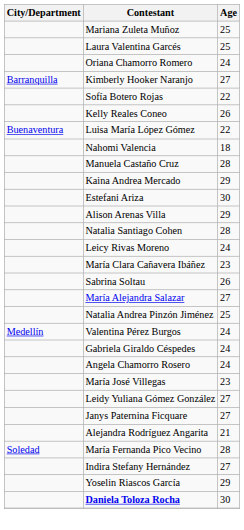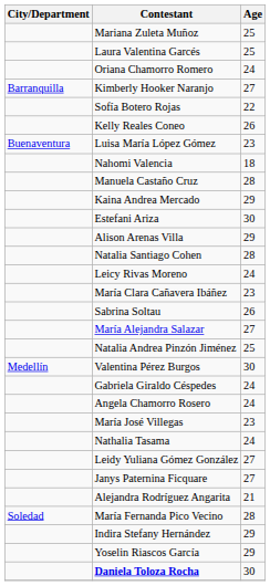 <table class="wikitable sortable" style="font-size: 95%;">
 <tr>
 <th>City/Department</th>
 <th>Contestant</th>
 <th>Age</th>
 </tr>
 <tr>
 <td></td>
 <td>Mariana Zuleta Muñoz</td>
 <td>25</td>
 </tr>
 <tr>
 <td></td>
 <td>Laura Valentina Garcés</td>
 <td>25</td>
 </tr>
 <tr>
 <td></td>
 <td>Oriana Chamorro Romero</td>
 <td>24</td>
 </tr>
 <tr>
 <td> <a href='#'>Barranquilla</a></td>
 <td>Kimberly Hooker Naranjo</td>
 <td>27</td>
 </tr>
 <tr>
 <td></td>
 <td>Sofía Botero Rojas</td>
 <td>22</td>
 </tr>
 <tr>
 <td></td>
 <td>Kelly Reales Coneo</td>
 <td>26</td>
 </tr>
 <tr>
 <td> <a href='#'>Buenaventura</a></td>
 <td>Luisa María López Gómez</td>
-<td>22</td>
+<td>23</td>
 </tr>
 <tr>
 <td></td>
 <td>Nahomi Valencia</td>
 <td>18</td>
 </tr>
 <tr>
 <td></td>
 <td>Manuela Castaño Cruz</td>
 <td>28</td>
 </tr>
 <tr>
 <td></td>
 <td>Kaina Andrea Mercado</td>
 <td>29</td>
 </tr>
 <tr>
 <td></td>
 <td>Estefani Ariza</td>
 <td>30</td>
 </tr>
 <tr>
 <td></td>
 <td>Alison Arenas Villa</td>
 <td>29</td>
 </tr>
 <tr>
 <td></td>
 <td>Natalia Santiago Cohen</td>
 <td>28</td>
 </tr>
 <tr>
 <td></td>
 <td>Leicy Rivas Moreno</td>
 <td>24</td>
 </tr>
 <tr>
 <td></td>
 <td>María Clara Cañavera Ibáñez</td>
 <td>23</td>
 </tr>
 <tr>
 <td></td>
 <td>Sabrina Soltau</td>
 <td>26</td>
 </tr>
 <tr>
 <td></td>
 <td><a href='#'>María Alejandra Salazar</a></td>
 <td>27</td>
 </tr>
 <tr>
 <td></td>
 <td>Natalia Andrea Pinzón Jiménez</td>
 <td>25</td>
 </tr>
 <tr>
 <td> <a href='#'>Medellín</a></td>
 <td>Valentina Pérez Burgos</td>
-<td>24</td>
+<td>30</td>
 </tr>
 <tr>
 <td></td>
 <td>Gabriela Giraldo Céspedes</td>
 <td>24</td>
 </tr>
 <tr>
 <td></td>
 <td>Angela Chamorro Rosero</td>
 <td>24</td>
 </tr>
 <tr>
 <td></td>
 <td>María José Villegas</td>
 <td>23</td>
+</tr>
+<tr>
+<td></td>
+<td>Nathalia Tasama</td>
+<td>24</td>
 </tr>
 <tr>
 <td></td>
 <td>Leidy Yuliana Gómez González</td>
 <td>27</td>
 </tr>
 <tr>
 <td></td>
 <td>Janys Paternina Ficquare</td>
 <td>27</td>
 </tr>
 <tr>
 <td></td>
 <td>Alejandra Rodríguez Angarita</td>
 <td>21</td>
 </tr>
 <tr>
 <td> <a href='#'>Soledad</a></td>
 <td>María Fernanda Pico Vecino</td>
 <td>28</td>
 </tr>
 <tr>
 <td></td>
 <td>Indira Stefany Hernández</td>
-<td>27</td>
+<td>29</td>
 </tr>
 <tr>
 <td></td>
 <td>Yoselin Riascos García</td>
 <td>29</td>
 </tr>
 <tr>
 <td></td>
 <td><strong><a href='#'>Daniela Toloza Rocha</a></strong></td>
 <td>30</td>
 </tr>
 <tr>
 </tr>
 </table>
